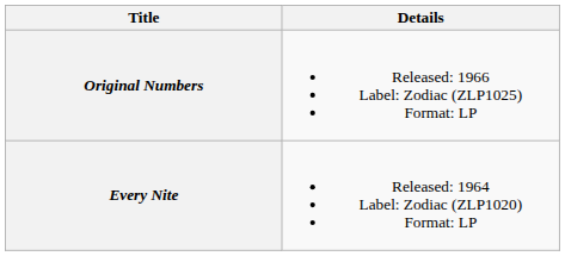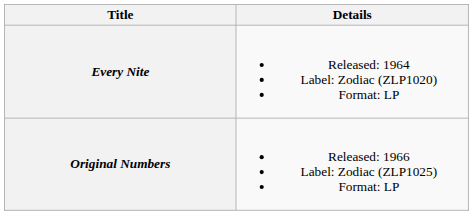 <table class="wikitable plainrowheaders" style="text-align:center;" border="1">
 <tr>
 <th scope="col" style="width:17em;">Title</th>
 <th scope="col" style="width:17em;">Details</th>
 </tr>
 <tr>
+<th scope="row"><em>Every Nite</em></th>
+<td><br><ul><li>Released: 1964</li><li>Label: Zodiac (ZLP1020)</li><li>Format: LP</li></ul></td>
+</tr>
+<tr>
 <th scope="row"><em>Original Numbers</em></th>
 <td><br><ul><li>Released: 1966</li><li>Label: Zodiac (ZLP1025)</li><li>Format: LP</li></ul></td>
 </tr>
-<tr>
-<th scope="row"><em>Every Nite</em></th>
-<td><br><ul><li>Released: 1964</li><li>Label: Zodiac (ZLP1020)</li><li>Format: LP</li></ul></td>
-</tr>
 </table>
